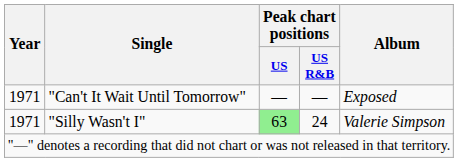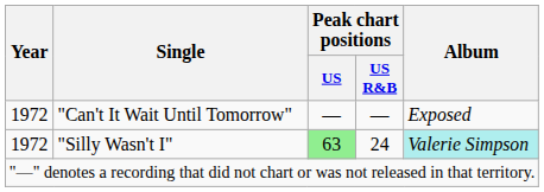 <table class="wikitable" style="text-align:center;">
 <tr>
 <th rowspan="2">Year</th>
 <th rowspan="2">Single</th>
 <th colspan="2">Peak chart positions</th>
 <th rowspan="2">Album</th>
 </tr>
 <tr style="font-size:smaller;">
 <th style="width:35px;"><a href='#'>US</a><br></th>
 <th style="width:35px;"><a href='#'>US R&B</a><br></th>
 </tr>
 <tr>
-<td>1971</td>
+<td>1972</td>
 <td style="text-align:left;">"Can't It Wait Until Tomorrow"</td>
 <td>—</td>
 <td>—</td>
 <td style="text-align:left;"><em>Exposed</em></td>
 </tr>
 <tr>
-<td>1971</td>
+<td>1972</td>
 <td style="text-align:left;">"Silly Wasn't I"</td>
 <td style="background: lightgreen;">63</td>
 <td>24</td>
-<td style="text-align:left;"><em>Valerie Simpson</em></td>
+<td style="background: paleturquoise; text-align:left;"><em>Valerie Simpson</em></td>
 </tr>
 <tr>
 <td colspan="15" style="font-size:90%">"—" denotes a recording that did not chart or was not released in that territory.</td>
 </tr>
 </table>
